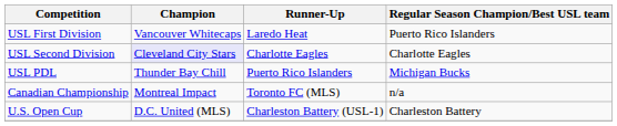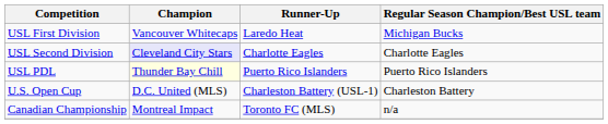 <table class="wikitable">
 <tr>
 <th>Competition</th>
 <th>Champion</th>
 <th>Runner-Up</th>
 <th>Regular Season Champion/Best USL team</th>
 </tr>
 <tr>
 <td><a href='#'>USL First Division</a></td>
 <td><a href='#'>Vancouver Whitecaps</a></td>
 <td><a href='#'>Laredo Heat</a></td>
-<td>Puerto Rico Islanders</td>
+<td><a href='#'>Michigan Bucks</a></td>
 </tr>
 <tr>
 <td><a href='#'>USL Second Division</a></td>
 <td style="background: lavender;"><a href='#'>Cleveland City Stars</a></td>
 <td><a href='#'>Charlotte Eagles</a></td>
 <td>Charlotte Eagles</td>
 </tr>
 <tr>
 <td><a href='#'>USL PDL</a></td>
-<td><a href='#'>Thunder Bay Chill</a></td>
+<td style="background: lightyellow;"><a href='#'>Thunder Bay Chill</a></td>
 <td><a href='#'>Puerto Rico Islanders</a></td>
-<td><a href='#'>Michigan Bucks</a></td>
+<td>Puerto Rico Islanders</td>
+</tr>
+<tr>
+<td><a href='#'>U.S. Open Cup</a></td>
+<td><a href='#'>D.C. United</a> (MLS)</td>
+<td><a href='#'>Charleston Battery</a> (USL-1)</td>
+<td>Charleston Battery</td>
 </tr>
 <tr>
 <td><a href='#'>Canadian Championship</a></td>
 <td><a href='#'>Montreal Impact</a></td>
 <td><a href='#'>Toronto FC</a> (MLS)</td>
 <td>n/a</td>
 </tr>
 <tr>
-<td><a href='#'>U.S. Open Cup</a></td>
-<td><a href='#'>D.C. United</a> (MLS)</td>
-<td><a href='#'>Charleston Battery</a> (USL-1)</td>
-<td>Charleston Battery</td>
-</tr>
-<tr>
 </tr>
 </table>
